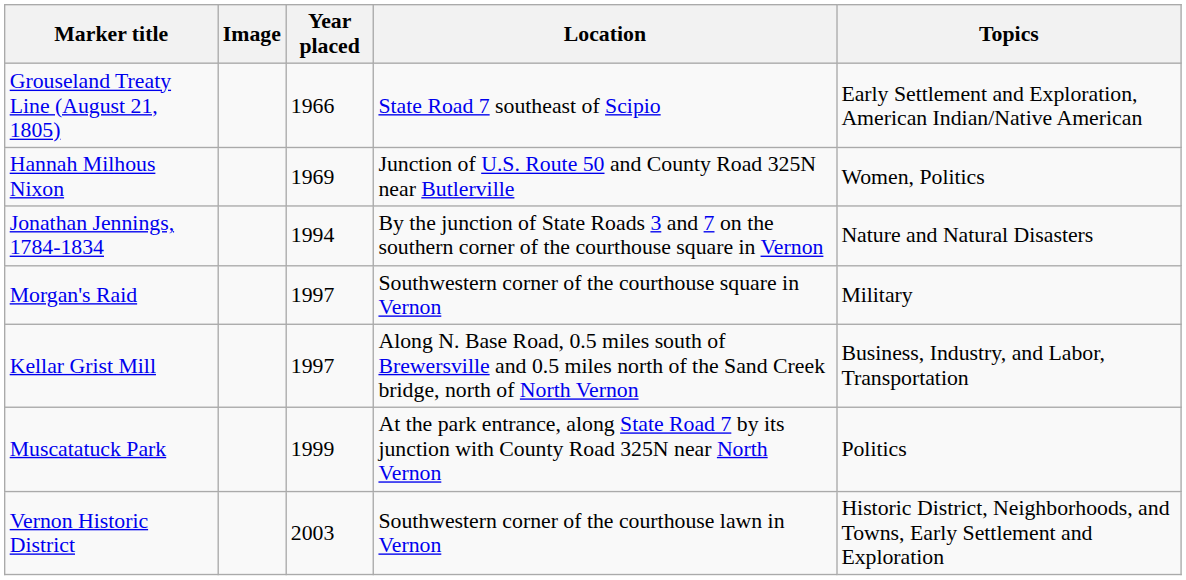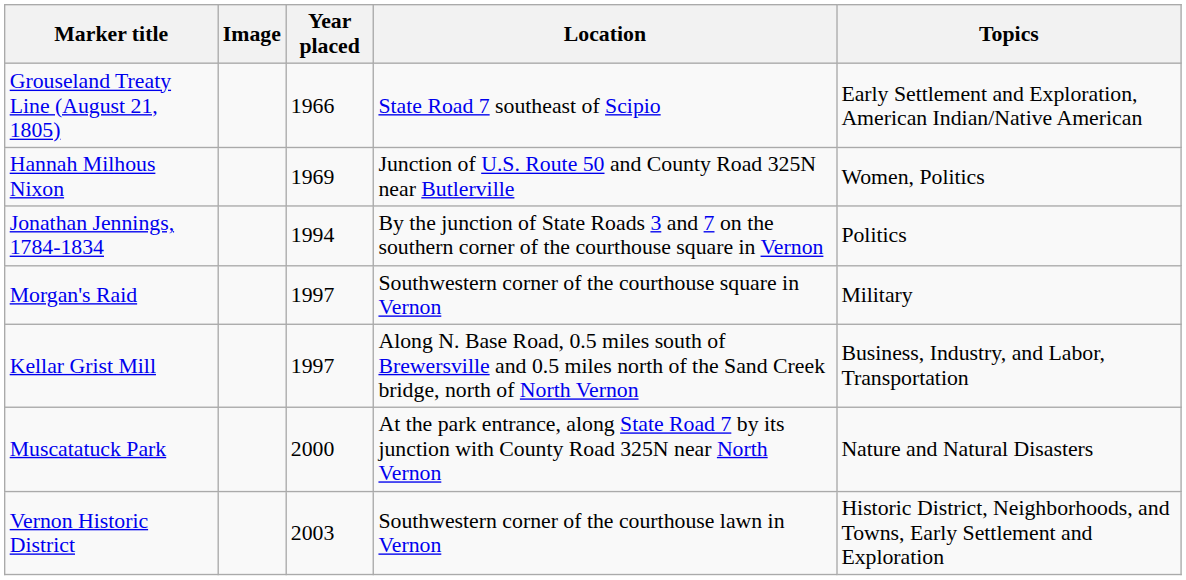 <table class="wikitable sortable" style="width:98%">
 <tr>
 <th>Marker title</th>
 <th class="unsortable">Image</th>
 <th>Year placed</th>
 <th>Location</th>
 <th>Topics</th>
 </tr>
 <tr>
 <td><a href='#'>Grouseland Treaty Line (August 21, 1805)</a></td>
 <td></td>
 <td>1966</td>
 <td><a href='#'>State Road 7</a> southeast of <a href='#'>Scipio</a><br><small></small></td>
 <td>Early Settlement and Exploration, American Indian/Native American</td>
 </tr>
 <tr ->
 <td><a href='#'>Hannah Milhous Nixon</a></td>
 <td></td>
 <td>1969</td>
 <td>Junction of <a href='#'>U.S. Route 50</a> and County Road 325N near <a href='#'>Butlerville</a><br><small></small></td>
 <td>Women, Politics</td>
 </tr>
 <tr ->
 <td><a href='#'>Jonathan Jennings, 1784-1834</a></td>
 <td></td>
 <td>1994</td>
 <td>By the junction of State Roads <a href='#'>3</a> and <a href='#'>7</a> on the southern corner of the courthouse square in <a href='#'>Vernon</a><br><small></small></td>
-<td>Nature and Natural Disasters</td>
+<td>Politics</td>
 </tr>
 <tr ->
 <td><a href='#'>Morgan's Raid</a></td>
 <td></td>
 <td>1997</td>
 <td>Southwestern corner of the courthouse square in <a href='#'>Vernon</a><br><small></small></td>
 <td>Military</td>
 </tr>
 <tr ->
 <td><a href='#'>Kellar Grist Mill</a></td>
 <td></td>
 <td>1997</td>
 <td>Along N. Base Road, 0.5 miles south of <a href='#'>Brewersville</a> and 0.5 miles north of the Sand Creek bridge, north of <a href='#'>North Vernon</a><br><small></small></td>
 <td>Business, Industry, and Labor, Transportation</td>
 </tr>
 <tr ->
 <td><a href='#'>Muscatatuck Park</a></td>
 <td></td>
-<td>1999</td>
+<td>2000</td>
 <td>At the park entrance, along <a href='#'>State Road 7</a> by its junction with County Road 325N near <a href='#'>North Vernon</a><br><small></small></td>
-<td>Politics</td>
+<td>Nature and Natural Disasters</td>
 </tr>
 <tr ->
 <td><a href='#'>Vernon Historic District</a></td>
 <td></td>
 <td>2003</td>
 <td>Southwestern corner of the courthouse lawn in <a href='#'>Vernon</a><br><small></small></td>
 <td>Historic District, Neighborhoods, and Towns, Early Settlement and Exploration</td>
 </tr>
 </table>
